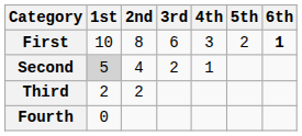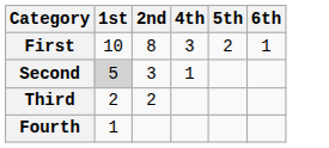 <table class="wikitable floatright" style="text-align:center;">
 <tr>
 <th scope="col">Category</th>
 <th scope="col">1st</th>
 <th scope="col">2nd</th>
-<th scope="col">3rd</th>
 <th scope="col">4th</th>
 <th scope="col">5th</th>
 <th scope="col">6th</th>
 </tr>
 <tr>
 <th scope="row">First</th>
 <td>10</td>
 <td>8</td>
-<td>6</td>
 <td>3</td>
 <td>2</td>
-<td><strong>1</strong></td>
+<td>1</td>
 </tr>
 <tr>
 <th scope="row">Second</th>
 <td style="background: lightgrey;">5</td>
-<td>4</td>
-<td>2</td>
+<td>3</td>
 <td>1</td>
 <td> </td>
 <td> </td>
 </tr>
 <tr>
 <th scope="row">Third</th>
 <td>2</td>
 <td>2</td>
 <td> </td>
 <td> </td>
 <td> </td>
-<td> </td>
 </tr>
 <tr>
 <th scope="row">Fourth</th>
-<td>0</td>
-<td> </td>
+<td>1</td>
 <td> </td>
 <td> </td>
 <td> </td>
 <td> </td>
 </tr>
 </table>
